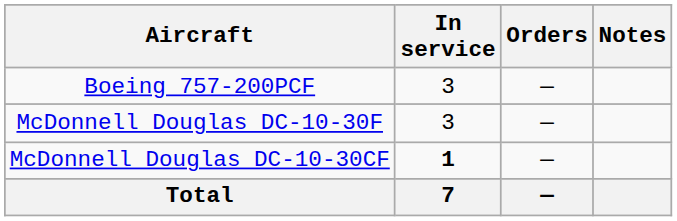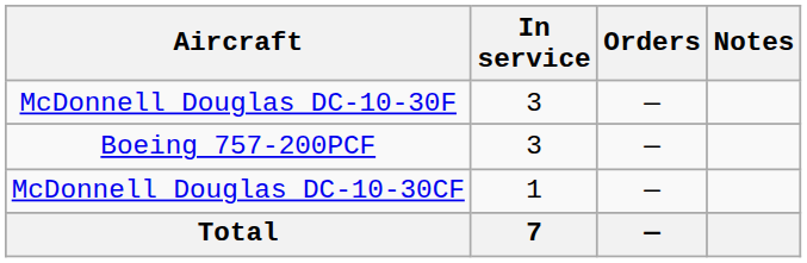 <table class="wikitable" style="margin:0.5em auto; text-align:center">
 <tr>
 <th>Aircraft</th>
 <th>In <br> service</th>
 <th>Orders</th>
 <th>Notes</th>
 </tr>
 <tr>
+<td><a href='#'>McDonnell Douglas DC-10-30F</a></td>
+<td>3</td>
+<td>—</td>
+<td></td>
+</tr>
+<tr>
 <td><a href='#'>Boeing 757-200PCF</a></td>
 <td>3</td>
 <td>—</td>
 <td></td>
 </tr>
 <tr>
-<td><a href='#'>McDonnell Douglas DC-10-30F</a></td>
-<td>3</td>
-<td>—</td>
-<td></td>
-</tr>
-<tr>
 <td><a href='#'>McDonnell Douglas DC-10-30CF</a></td>
-<td><strong>1</strong></td>
+<td>1</td>
 <td>—</td>
 <td></td>
 </tr>
 <tr>
 <th>Total</th>
 <th>7</th>
 <th>—</th>
 <th></th>
 </tr>
 </table>
